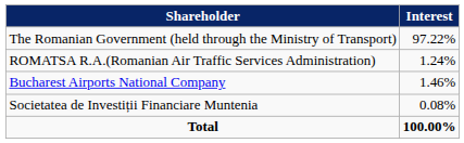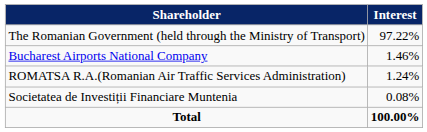 <table class="wikitable" style="margin:1em auto;">
 <tr>
 <th style="background: #082567; color:white;">Shareholder</th>
 <th style="background: #082567; color:white">Interest</th>
 </tr>
 <tr>
 <td>The Romanian Government (held through the Ministry of Transport)</td>
 <td style="text-align: right;">97.22%</td>
 </tr>
 <tr>
+<td><a href='#'>Bucharest Airports National Company</a></td>
+<td style="text-align: right;">1.46%</td>
+</tr>
+<tr>
 <td>ROMATSA R.A.(Romanian Air Traffic Services Administration)</td>
 <td style="text-align: right;">1.24%</td>
-</tr>
-<tr>
-<td><a href='#'>Bucharest Airports National Company</a></td>
-<td style="text-align: right;">1.46%</td>
 </tr>
 <tr>
 <td>Societatea de Investiții Financiare Muntenia</td>
 <td style="text-align: right;">0.08%</td>
 </tr>
 <tr>
 <td style="text-align: center;"><strong>Total</strong></td>
 <td style="text-align: right;"><strong>100.00%</strong></td>
 </tr>
 </table>
